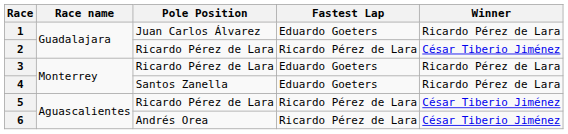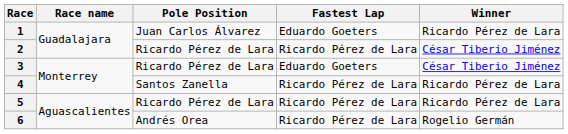 <table class="wikitable">
 <tr>
 <th>Race</th>
 <th>Race name</th>
 <th>Pole Position</th>
 <th>Fastest Lap</th>
 <th>Winner</th>
 </tr>
 <tr>
 <th>1</th>
 <td rowspan=2>Guadalajara</td>
 <td> Juan Carlos Álvarez </td>
 <td> Eduardo Goeters</td>
 <td> Ricardo Pérez de Lara</td>
 </tr>
 <tr>
 <th>2</th>
 <td> Ricardo Pérez de Lara</td>
 <td> Ricardo Pérez de Lara</td>
 <td> <a href='#'>César Tiberio Jiménez</a></td>
 </tr>
 <tr>
 <th>3</th>
 <td rowspan=2>Monterrey</td>
 <td> Ricardo Pérez de Lara</td>
 <td> Eduardo Goeters</td>
-<td> Ricardo Pérez de Lara</td>
+<td> <a href='#'>César Tiberio Jiménez</a></td>
 </tr>
 <tr>
 <th>4</th>
 <td> Santos Zanella </td>
-<td> Eduardo Goeters</td>
+<td> Ricardo Pérez de Lara</td>
 <td> Ricardo Pérez de Lara</td>
 </tr>
 <tr>
 <th>5</th>
 <td rowspan=2>Aguascalientes</td>
 <td> Ricardo Pérez de Lara</td>
 <td> Ricardo Pérez de Lara</td>
-<td> <a href='#'>César Tiberio Jiménez</a></td>
+<td> Ricardo Pérez de Lara</td>
 </tr>
 <tr>
 <th>6</th>
 <td> Andrés Orea </td>
 <td> Ricardo Pérez de Lara</td>
-<td> <a href='#'>César Tiberio Jiménez</a></td>
+<td> Rogelio Germán</td>
 </tr>
 </table>
